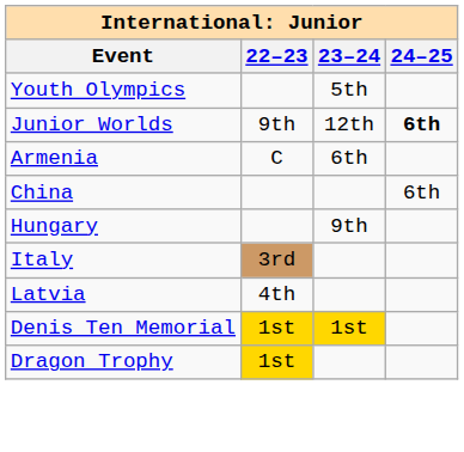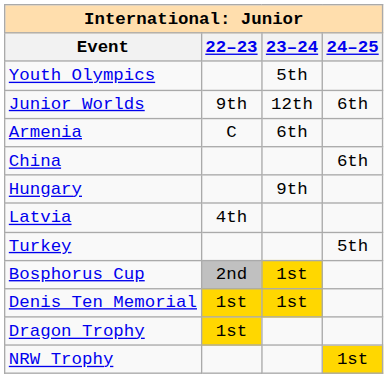 <table class="wikitable" style="text-align:center">
 <tr>
 <th style="background-color: #ffdead; " colspan=4 align=center>International: Junior</th>
 </tr>
 <tr>
 <th>Event</th>
 <th><a href='#'>22–23</a></th>
 <th><a href='#'>23–24</a></th>
 <th><a href='#'>24–25</a></th>
 </tr>
 <tr>
 <td align=left><a href='#'>Youth Olympics</a></td>
 <td></td>
 <td>5th</td>
 <td></td>
 </tr>
 <tr>
 <td align=left><a href='#'>Junior Worlds</a></td>
 <td>9th</td>
 <td>12th</td>
-<td><strong>6th</strong></td>
+<td>6th</td>
 </tr>
 <tr>
 <td align=left> <a href='#'>Armenia</a></td>
 <td>C</td>
 <td>6th</td>
 <td></td>
 </tr>
 <tr>
 <td align=left> <a href='#'>China</a></td>
 <td></td>
 <td></td>
 <td>6th</td>
 </tr>
 <tr>
 <td align=left> <a href='#'>Hungary</a></td>
 <td></td>
 <td>9th</td>
 <td></td>
 </tr>
 <tr>
-<td align=left> <a href='#'>Italy</a></td>
-<td bgcolor=cc9966>3rd</td>
+<td align=left> <a href='#'>Latvia</a></td>
+<td>4th</td>
 <td></td>
 <td></td>
 </tr>
 <tr>
-<td align=left> <a href='#'>Latvia</a></td>
-<td>4th</td>
+<td align=left> <a href='#'>Turkey</a></td>
 <td></td>
+<td></td>
+<td>5th</td>
+</tr>
+<tr>
+<td align=left><a href='#'>Bosphorus Cup</a></td>
+<td bgcolor=silver>2nd</td>
+<td bgcolor=gold>1st</td>
 <td></td>
 </tr>
 <tr>
 <td align=left><a href='#'>Denis Ten Memorial</a></td>
 <td bgcolor=gold>1st</td>
 <td bgcolor=gold>1st</td>
 <td></td>
 </tr>
 <tr>
 <td align=left><a href='#'>Dragon Trophy</a></td>
 <td bgcolor=gold>1st</td>
 <td></td>
 <td></td>
 </tr>
+<tr>
+<td align=left><a href='#'>NRW Trophy</a></td>
+<td></td>
+<td></td>
+<td bgcolor=gold>1st</td>
+</tr>
 </table>
